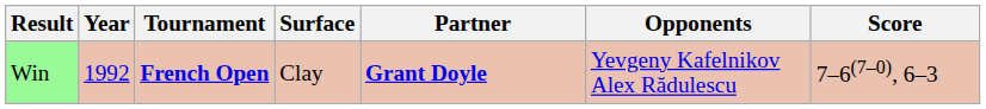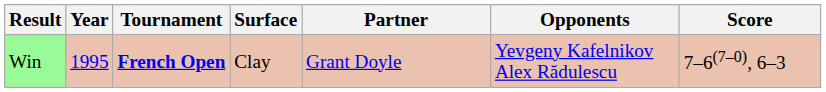 <table class="sortable wikitable">
 <tr>
 <th style="width:40px;">Result</th>
 <th style="width:30px;">Year</th>
 <th style="width:90px;">Tournament</th>
 <th style="width:40px;">Surface</th>
 <th style="width:150px;">Partner</th>
 <th style="width:150px;">Opponents</th>
 <th style="width:110px;" class="unsortable">Score</th>
 </tr>
 <tr style="background:#ebc2af;">
 <td style="background:#98fb98;">Win</td>
-<td><a href='#'>1992</a></td>
+<td><a href='#'>1995</a></td>
 <td><strong><a href='#'>French Open</a></strong></td>
 <td>Clay</td>
-<td><strong> <a href='#'>Grant Doyle</a></strong></td>
+<td> <a href='#'>Grant Doyle</a></td>
 <td> <a href='#'>Yevgeny Kafelnikov</a> <br>  <a href='#'>Alex Rădulescu</a></td>
 <td>7–6<sup>(7–0)</sup>, 6–3</td>
 </tr>
 </table>
